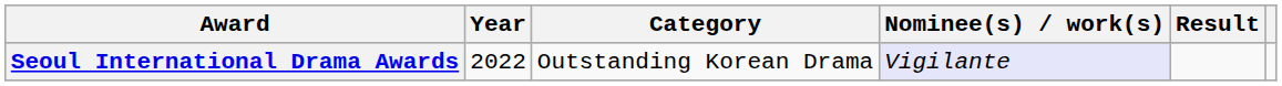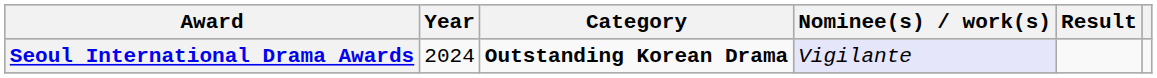 <table class="wikitable plainrowheaders sortable">
 <tr>
 <th scope="col">Award</th>
 <th scope="col">Year</th>
 <th scope="col">Category</th>
 <th scope="col">Nominee(s) / work(s)</th>
 <th scope="col">Result</th>
 <th scope="col" class="unsortable"></th>
 </tr>
 <tr>
 <th scope="row"><a href='#'>Seoul International Drama Awards</a></th>
-<td style="text-align:center">2022</td>
-<td>Outstanding Korean Drama</td>
+<td style="text-align:center">2024</td>
+<td><strong>Outstanding Korean Drama</strong></td>
 <td style="background: lavender;"><em>Vigilante</em></td>
 <td></td>
 <td style="text-align:center"></td>
 </tr>
 </table>
